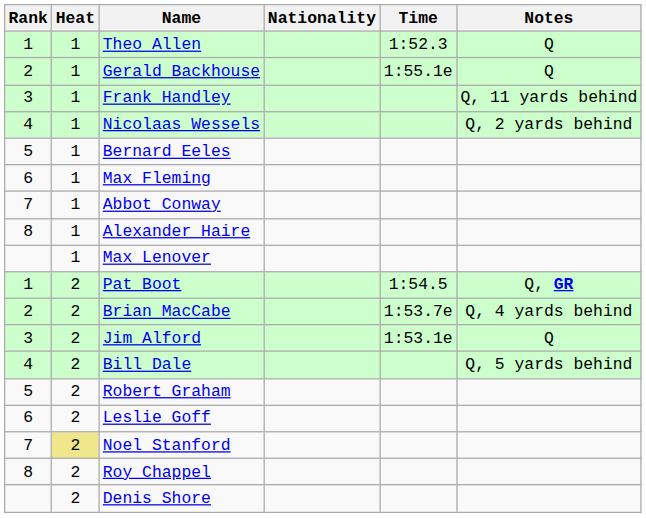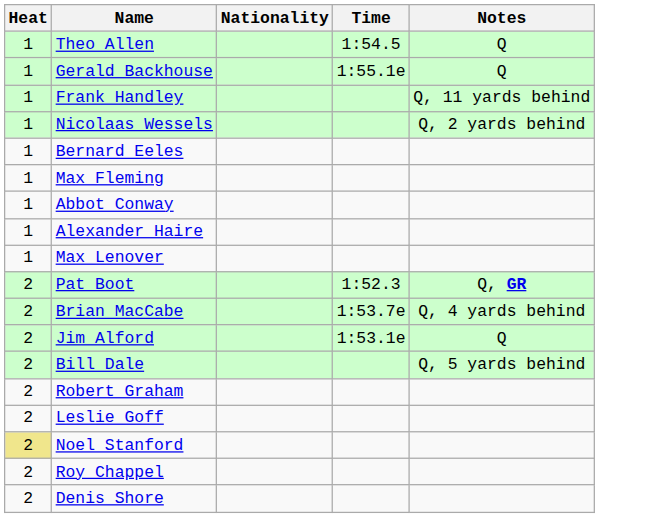 <table class="wikitable sortable" style="text-align:center">
 <tr>
-<th>Rank</th>
 <th>Heat</th>
 <th>Name</th>
 <th>Nationality</th>
 <th>Time</th>
 <th>Notes</th>
 </tr>
 <tr bgcolor=ccffcc>
 <td>1</td>
-<td>1</td>
 <td align=left><a href='#'>Theo Allen</a></td>
 <td align=left></td>
-<td>1:52.3</td>
+<td>1:54.5</td>
 <td>Q</td>
 </tr>
 <tr bgcolor=ccffcc>
-<td>2</td>
 <td>1</td>
 <td align=left><a href='#'>Gerald Backhouse</a></td>
 <td align=left></td>
 <td>1:55.1e</td>
 <td>Q</td>
 </tr>
 <tr bgcolor=ccffcc>
-<td>3</td>
 <td>1</td>
 <td align=left><a href='#'>Frank Handley</a></td>
 <td align=left></td>
 <td></td>
 <td>Q, 11 yards behind</td>
 </tr>
 <tr bgcolor=ccffcc>
-<td>4</td>
 <td>1</td>
 <td align=left><a href='#'>Nicolaas Wessels</a></td>
 <td align=left></td>
 <td></td>
 <td>Q, 2 yards behind</td>
 </tr>
 <tr>
-<td>5</td>
 <td>1</td>
 <td align=left><a href='#'>Bernard Eeles</a></td>
 <td align=left></td>
 <td></td>
 <td></td>
 </tr>
 <tr>
-<td>6</td>
 <td>1</td>
 <td align=left><a href='#'>Max Fleming</a></td>
 <td align=left></td>
 <td></td>
 <td></td>
 </tr>
 <tr>
-<td>7</td>
 <td>1</td>
 <td align=left><a href='#'>Abbot Conway</a></td>
 <td align=left></td>
 <td></td>
 <td></td>
 </tr>
 <tr>
-<td>8</td>
 <td>1</td>
 <td align=left><a href='#'>Alexander Haire</a></td>
 <td align=left></td>
 <td></td>
 <td></td>
 </tr>
 <tr>
-<td></td>
 <td>1</td>
 <td align=left><a href='#'>Max Lenover</a></td>
 <td align=left></td>
 <td></td>
 <td></td>
 </tr>
 <tr bgcolor=ccffcc>
-<td>1</td>
 <td>2</td>
 <td align=left><a href='#'>Pat Boot</a></td>
 <td align=left></td>
-<td>1:54.5</td>
+<td>1:52.3</td>
 <td>Q, <strong><a href='#'>GR</a></strong></td>
 </tr>
 <tr bgcolor=ccffcc>
-<td>2</td>
 <td>2</td>
 <td align=left><a href='#'>Brian MacCabe</a></td>
 <td align=left></td>
 <td>1:53.7e</td>
 <td>Q, 4 yards behind</td>
 </tr>
 <tr bgcolor=ccffcc>
-<td>3</td>
 <td>2</td>
 <td align=left><a href='#'>Jim Alford</a></td>
 <td align=left></td>
 <td>1:53.1e</td>
 <td>Q</td>
 </tr>
 <tr bgcolor=ccffcc>
-<td>4</td>
 <td>2</td>
 <td align=left><a href='#'>Bill Dale</a></td>
 <td align=left></td>
 <td></td>
 <td>Q, 5 yards behind</td>
 </tr>
 <tr>
-<td>5</td>
 <td>2</td>
 <td align=left><a href='#'>Robert Graham</a></td>
 <td align=left></td>
 <td></td>
 <td></td>
 </tr>
 <tr>
-<td>6</td>
 <td>2</td>
 <td align=left><a href='#'>Leslie Goff</a></td>
 <td align=left></td>
 <td></td>
 <td></td>
 </tr>
 <tr>
-<td>7</td>
 <td style="background: khaki;">2</td>
 <td align=left><a href='#'>Noel Stanford</a></td>
 <td align=left></td>
 <td></td>
 <td></td>
 </tr>
 <tr>
-<td>8</td>
 <td>2</td>
 <td align=left><a href='#'>Roy Chappel</a></td>
 <td align=left></td>
 <td></td>
 <td></td>
 </tr>
 <tr>
-<td></td>
 <td>2</td>
 <td align=left><a href='#'>Denis Shore</a></td>
 <td align=left></td>
 <td></td>
 <td></td>
 </tr>
 </table>
